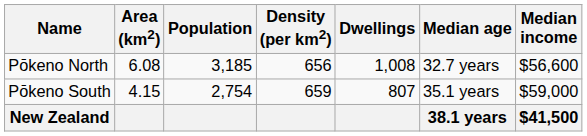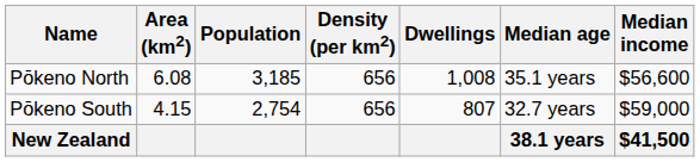 <table class="wikitable">
 <tr>
 <th>Name</th>
 <th>Area<br>(km<sup>2</sup>)</th>
 <th>Population</th>
 <th>Density<br>(per km<sup>2</sup>)</th>
 <th>Dwellings</th>
 <th>Median age</th>
 <th>Median<br>income</th>
 </tr>
 <tr>
 <td>Pōkeno North</td>
 <td style="text-align:right;">6.08</td>
 <td style="text-align:right;">3,185</td>
 <td style="text-align:right;">656</td>
 <td style="text-align:right;">1,008</td>
-<td>32.7 years</td>
+<td>35.1 years</td>
 <td>$56,600</td>
 </tr>
 <tr>
 <td>Pōkeno South</td>
 <td style="text-align:right;">4.15</td>
 <td style="text-align:right;">2,754</td>
-<td style="text-align:right;">659</td>
+<td style="text-align:right;">656</td>
 <td style="text-align:right;">807</td>
-<td>35.1 years</td>
+<td>32.7 years</td>
 <td>$59,000</td>
 </tr>
 <tr>
 <th>New Zealand</th>
 <th></th>
 <th></th>
 <th></th>
 <th></th>
 <th>38.1 years</th>
 <th style="text-align:left;">$41,500</th>
 </tr>
 </table>
